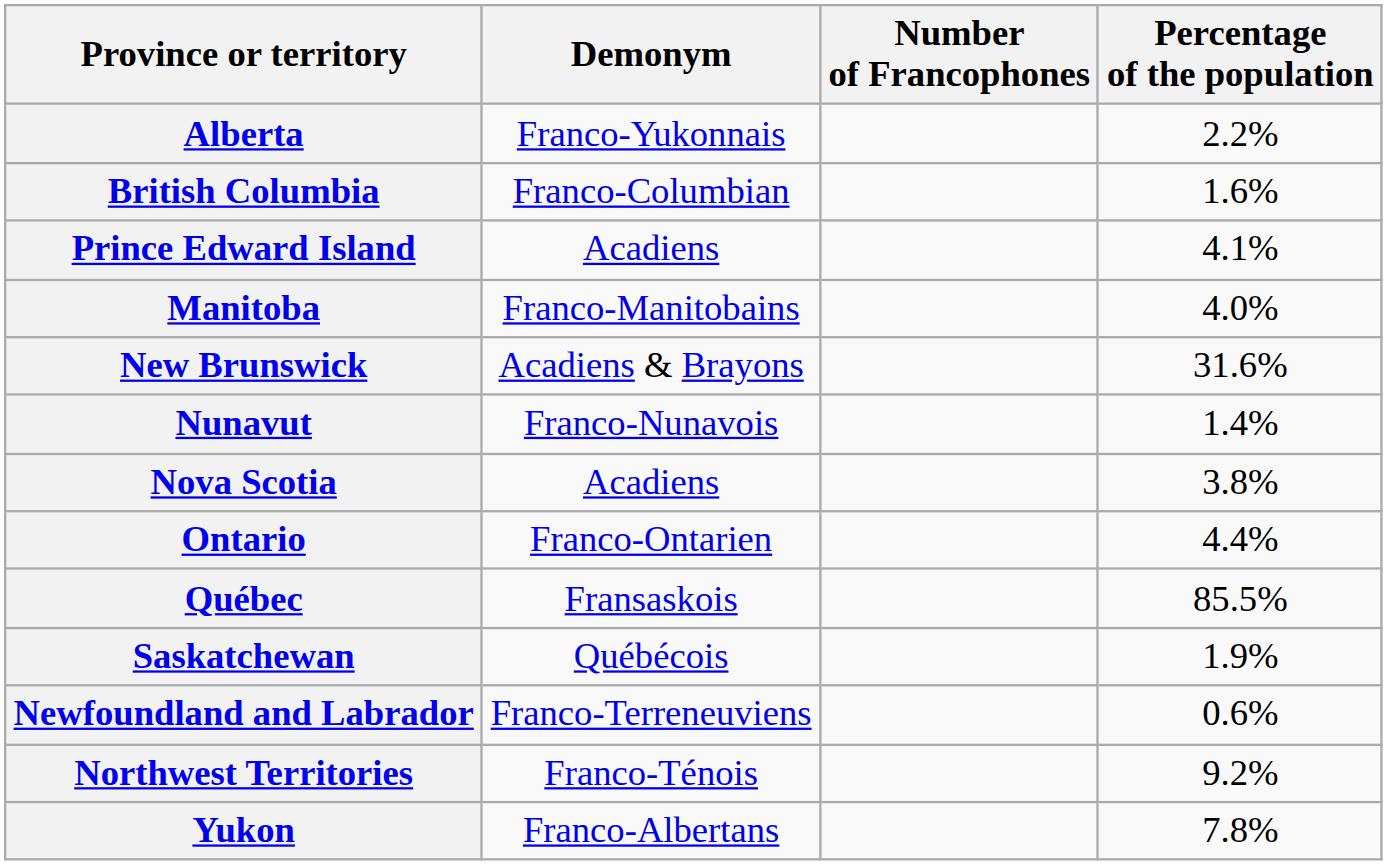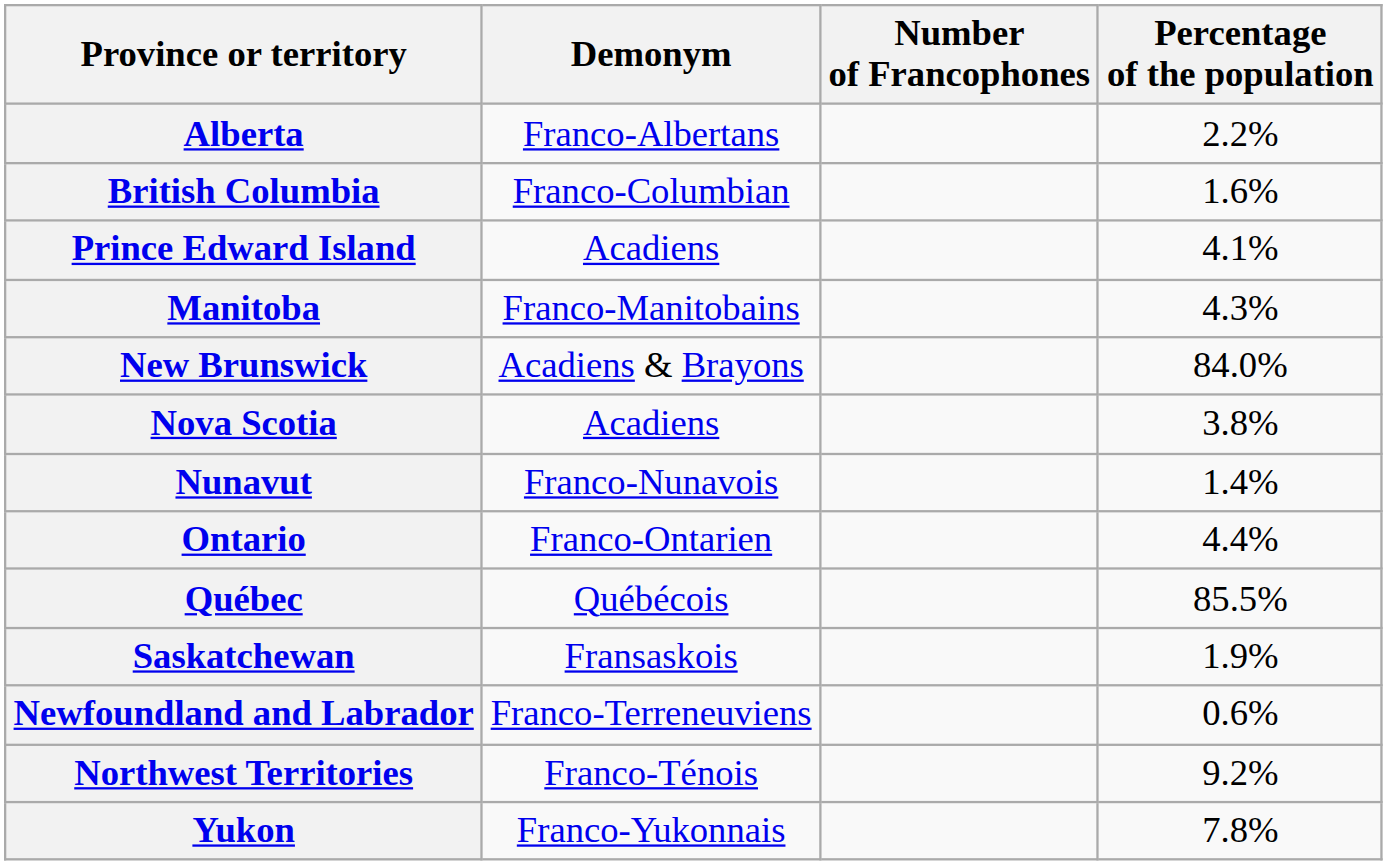 <table class="wikitable sortable alternance" align="center" style="text-align:center">
 <tr>
 <th scope=col>Province or territory</th>
 <th scope=col>Demonym</th>
 <th scope=col>Number<br>of Francophones</th>
 <th scope=col>Percentage<br>of the population</th>
 </tr>
 <tr>
 <th scope=row><a href='#'>Alberta</a></th>
-<td><a href='#'>Franco-Yukonnais</a></td>
+<td><a href='#'>Franco-Albertans</a></td>
 <td></td>
 <td>2.2%</td>
 </tr>
 <tr>
 <th scope=row><a href='#'>British Columbia</a></th>
 <td><a href='#'>Franco-Columbian</a></td>
 <td></td>
 <td>1.6%</td>
 </tr>
 <tr>
 <th scope=row><a href='#'>Prince Edward Island</a></th>
 <td><a href='#'>Acadiens</a></td>
 <td></td>
 <td>4.1%</td>
 </tr>
 <tr>
 <th scope=row><a href='#'>Manitoba</a></th>
 <td><a href='#'>Franco-Manitobains</a></td>
 <td></td>
-<td>4.0%</td>
+<td>4.3%</td>
 </tr>
 <tr>
 <th scope=row><a href='#'>New Brunswick</a></th>
 <td><a href='#'>Acadiens</a> & <a href='#'>Brayons</a></td>
 <td></td>
-<td>31.6%</td>
+<td>84.0%</td>
+</tr>
+<tr>
+<th scope=row><a href='#'>Nova Scotia</a></th>
+<td><a href='#'>Acadiens</a></td>
+<td></td>
+<td>3.8%</td>
 </tr>
 <tr>
 <th scope=row><a href='#'>Nunavut</a></th>
 <td><a href='#'>Franco-Nunavois</a></td>
 <td></td>
 <td>1.4%</td>
-</tr>
-<tr>
-<th scope=row><a href='#'>Nova Scotia</a></th>
-<td><a href='#'>Acadiens</a></td>
-<td></td>
-<td>3.8%</td>
 </tr>
 <tr>
 <th scope=row><a href='#'>Ontario</a></th>
 <td><a href='#'>Franco-Ontarien</a></td>
 <td></td>
 <td>4.4%</td>
 </tr>
 <tr>
 <th scope=row><a href='#'>Québec</a></th>
-<td><a href='#'>Fransaskois</a></td>
+<td><a href='#'>Québécois</a></td>
 <td></td>
 <td>85.5%</td>
 </tr>
 <tr>
 <th scope=row><a href='#'>Saskatchewan</a></th>
-<td><a href='#'>Québécois</a></td>
+<td><a href='#'>Fransaskois</a></td>
 <td></td>
 <td>1.9%</td>
 </tr>
 <tr>
 <th scope=row><a href='#'>Newfoundland and Labrador</a></th>
 <td><a href='#'>Franco-Terreneuviens</a></td>
 <td></td>
 <td>0.6%</td>
 </tr>
 <tr>
 <th scope=row><a href='#'>Northwest Territories</a></th>
 <td><a href='#'>Franco-Ténois</a></td>
 <td></td>
 <td>9.2%</td>
 </tr>
 <tr>
 <th scope=row><a href='#'>Yukon</a></th>
-<td><a href='#'>Franco-Albertans</a></td>
+<td><a href='#'>Franco-Yukonnais</a></td>
 <td></td>
 <td>7.8%</td>
 </tr>
 </table>
